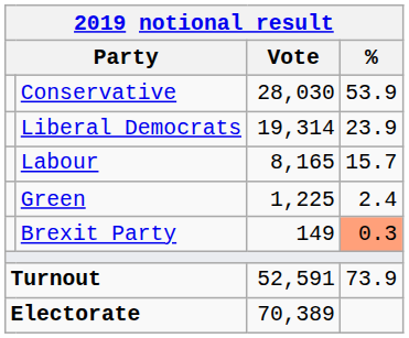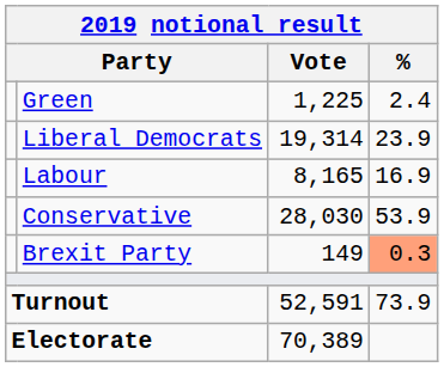 <table class="wikitable">
 <tr>
 <th colspan="4"><a href='#'>2019</a> <a href='#'>notional result</a></th>
 </tr>
 <tr>
 <th bgcolor="#DDDDFF" width="130px" colspan="2">Party</th>
 <th bgcolor="#DDDDFF" width="50px">Vote</th>
 <th bgcolor="#DDDDFF" width="30px">%</th>
 </tr>
 <tr>
 <td></td>
-<td><a href='#'>Conservative</a></td>
-<td align=right>28,030</td>
-<td align=right>53.9</td>
+<td><a href='#'>Green</a></td>
+<td align=right>1,225</td>
+<td align=right>2.4</td>
 </tr>
 <tr>
 <td></td>
 <td><a href='#'>Liberal Democrats</a></td>
 <td align=right>19,314</td>
 <td align=right>23.9</td>
 </tr>
 <tr>
 <td></td>
 <td><a href='#'>Labour</a></td>
 <td align=right>8,165</td>
-<td align=right>15.7</td>
+<td align=right>16.9</td>
 </tr>
 <tr>
 <td></td>
-<td><a href='#'>Green</a></td>
-<td align=right>1,225</td>
-<td align=right>2.4</td>
+<td><a href='#'>Conservative</a></td>
+<td align=right>28,030</td>
+<td align=right>53.9</td>
 </tr>
 <tr>
 <td></td>
 <td><a href='#'>Brexit Party</a></td>
 <td align=right>149</td>
 <td align=right style="background: lightsalmon;">0.3</td>
 </tr>
 <tr>
 <td colspan="4" bgcolor="#EAECF0"></td>
 </tr>
 <tr>
 <td colspan="2"><strong>Turnout</strong></td>
 <td align=right>52,591</td>
 <td align=right>73.9</td>
 </tr>
 <tr>
 <td colspan="2"><strong>Electorate</strong></td>
 <td align=right>70,389</td>
 </tr>
 </table>
